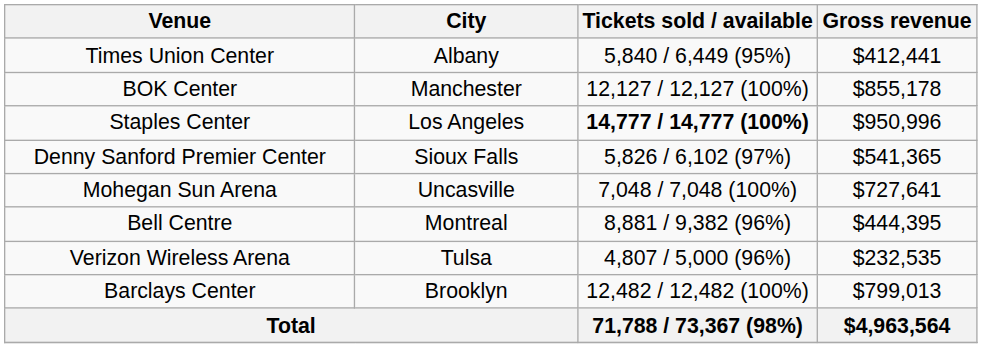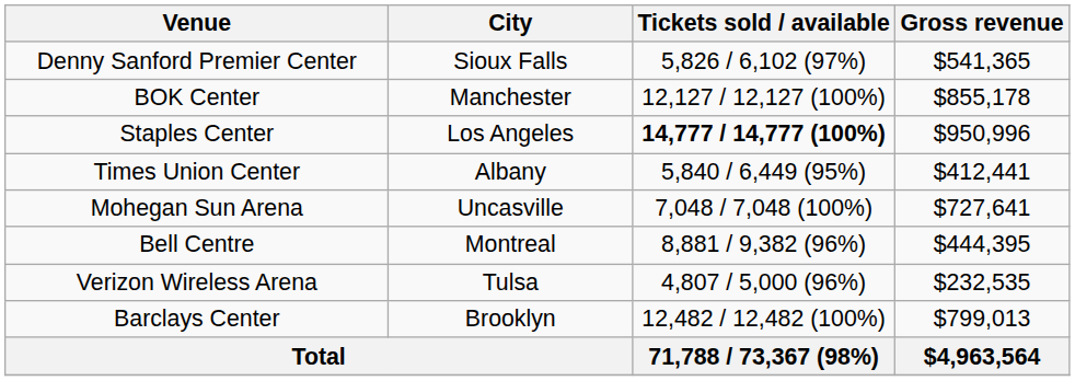 <table class="wikitable" style="text-align:center;">
 <tr>
 <th scope="col" style="width:16em;">Venue</th>
 <th scope="col" style="width:10em;">City</th>
 <th>Tickets sold / available</th>
 <th>Gross revenue</th>
 </tr>
 <tr>
-<td>Times Union Center</td>
-<td>Albany</td>
-<td>5,840 / 6,449 (95%)</td>
-<td>$412,441</td>
+<td>Denny Sanford Premier Center</td>
+<td>Sioux Falls</td>
+<td>5,826 / 6,102 (97%)</td>
+<td>$541,365</td>
 </tr>
 <tr>
 <td>BOK Center</td>
 <td>Manchester</td>
 <td>12,127 / 12,127 (100%)</td>
 <td>$855,178</td>
 </tr>
 <tr>
 <td>Staples Center</td>
 <td>Los Angeles</td>
 <td><strong>14,777 / 14,777 (100%)</strong></td>
 <td>$950,996</td>
 </tr>
 <tr>
-<td>Denny Sanford Premier Center</td>
-<td>Sioux Falls</td>
-<td>5,826 / 6,102 (97%)</td>
-<td>$541,365</td>
+<td>Times Union Center</td>
+<td>Albany</td>
+<td>5,840 / 6,449 (95%)</td>
+<td>$412,441</td>
 </tr>
 <tr>
 <td>Mohegan Sun Arena</td>
 <td>Uncasville</td>
 <td>7,048 / 7,048 (100%)</td>
 <td>$727,641</td>
 </tr>
 <tr>
 <td>Bell Centre</td>
 <td>Montreal</td>
 <td>8,881 / 9,382 (96%)</td>
 <td>$444,395</td>
 </tr>
 <tr>
 <td>Verizon Wireless Arena</td>
 <td>Tulsa</td>
 <td>4,807 / 5,000 (96%)</td>
 <td>$232,535</td>
 </tr>
 <tr>
 <td>Barclays Center</td>
 <td>Brooklyn</td>
 <td>12,482 / 12,482 (100%)</td>
 <td>$799,013</td>
 </tr>
 <tr>
 <th colspan="2">Total</th>
 <th>71,788 / 73,367 (98%)</th>
 <th>$4,963,564</th>
 </tr>
 <tr>
 </tr>
 </table>
